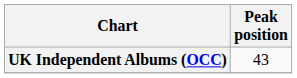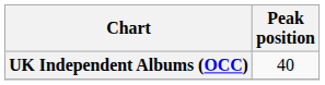 <table class="wikitable plainrowheaders sortable" style="text-align:center;" border="1">
 <tr>
 <th scope="col">Chart</th>
 <th scope="col">Peak<br>position</th>
 </tr>
 <tr>
 <th scope="row">UK Independent Albums (<a href='#'>OCC</a>)</th>
-<td>43</td>
+<td>40</td>
 </tr>
 <tr>
 </tr>
 </table>
